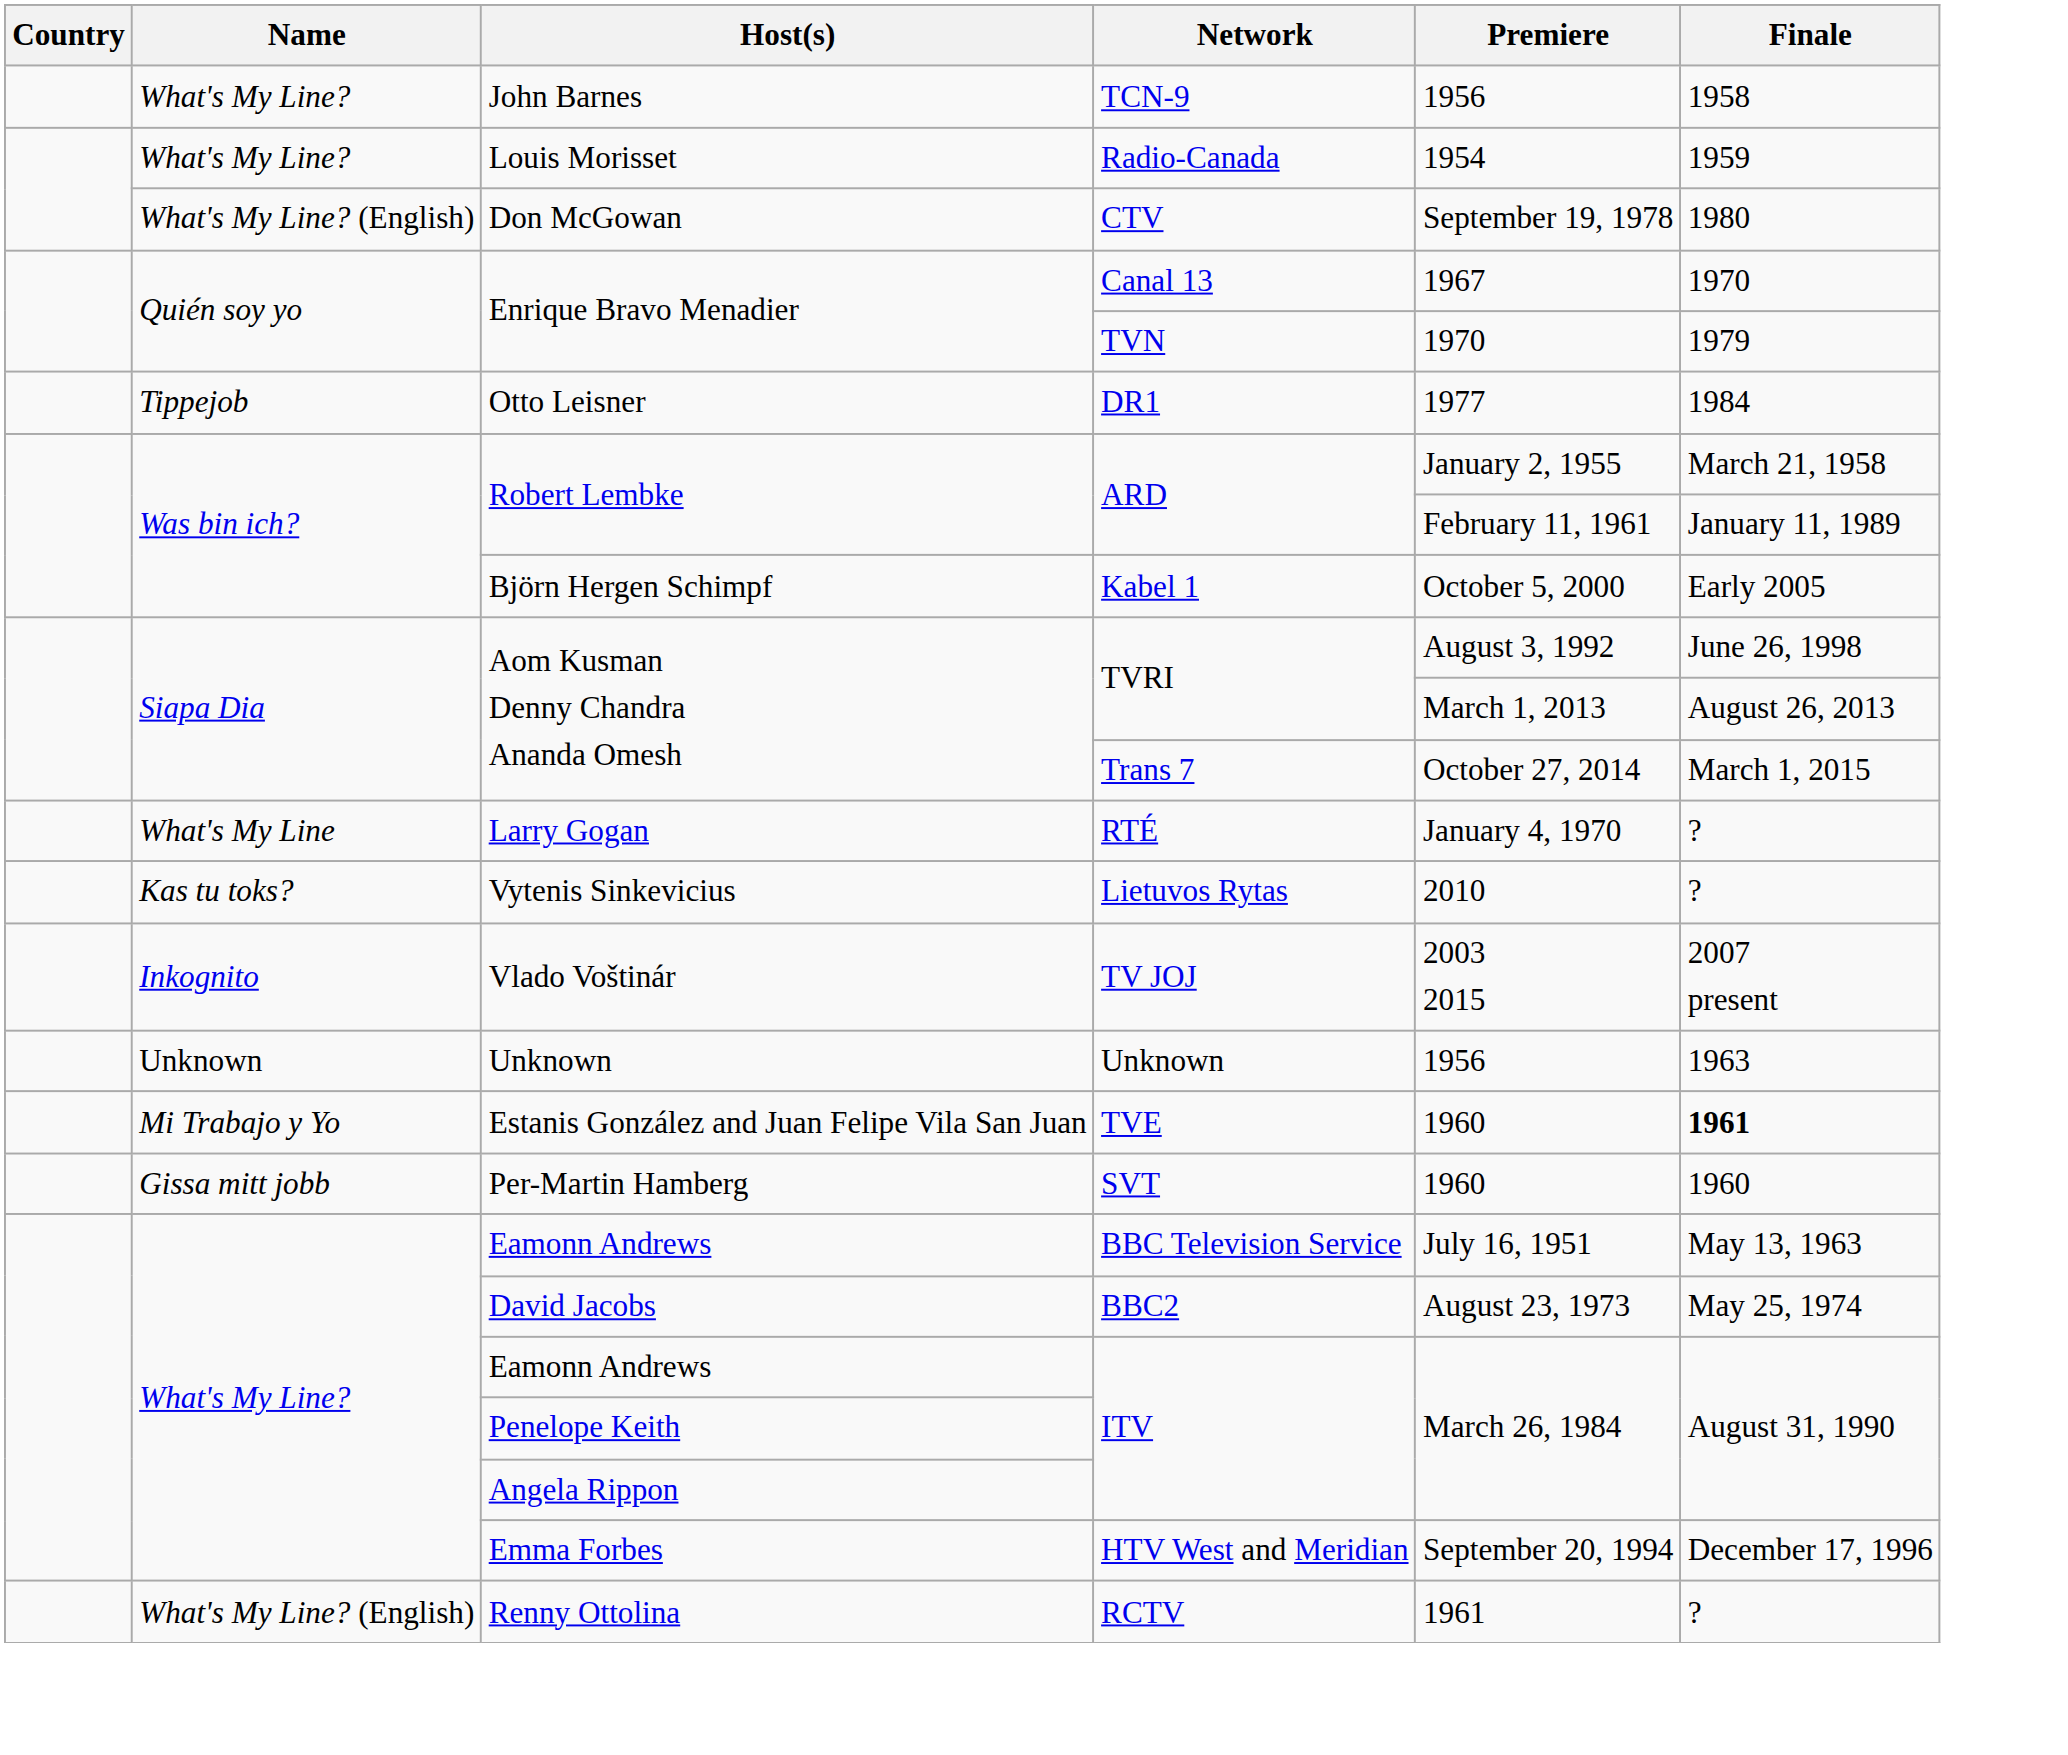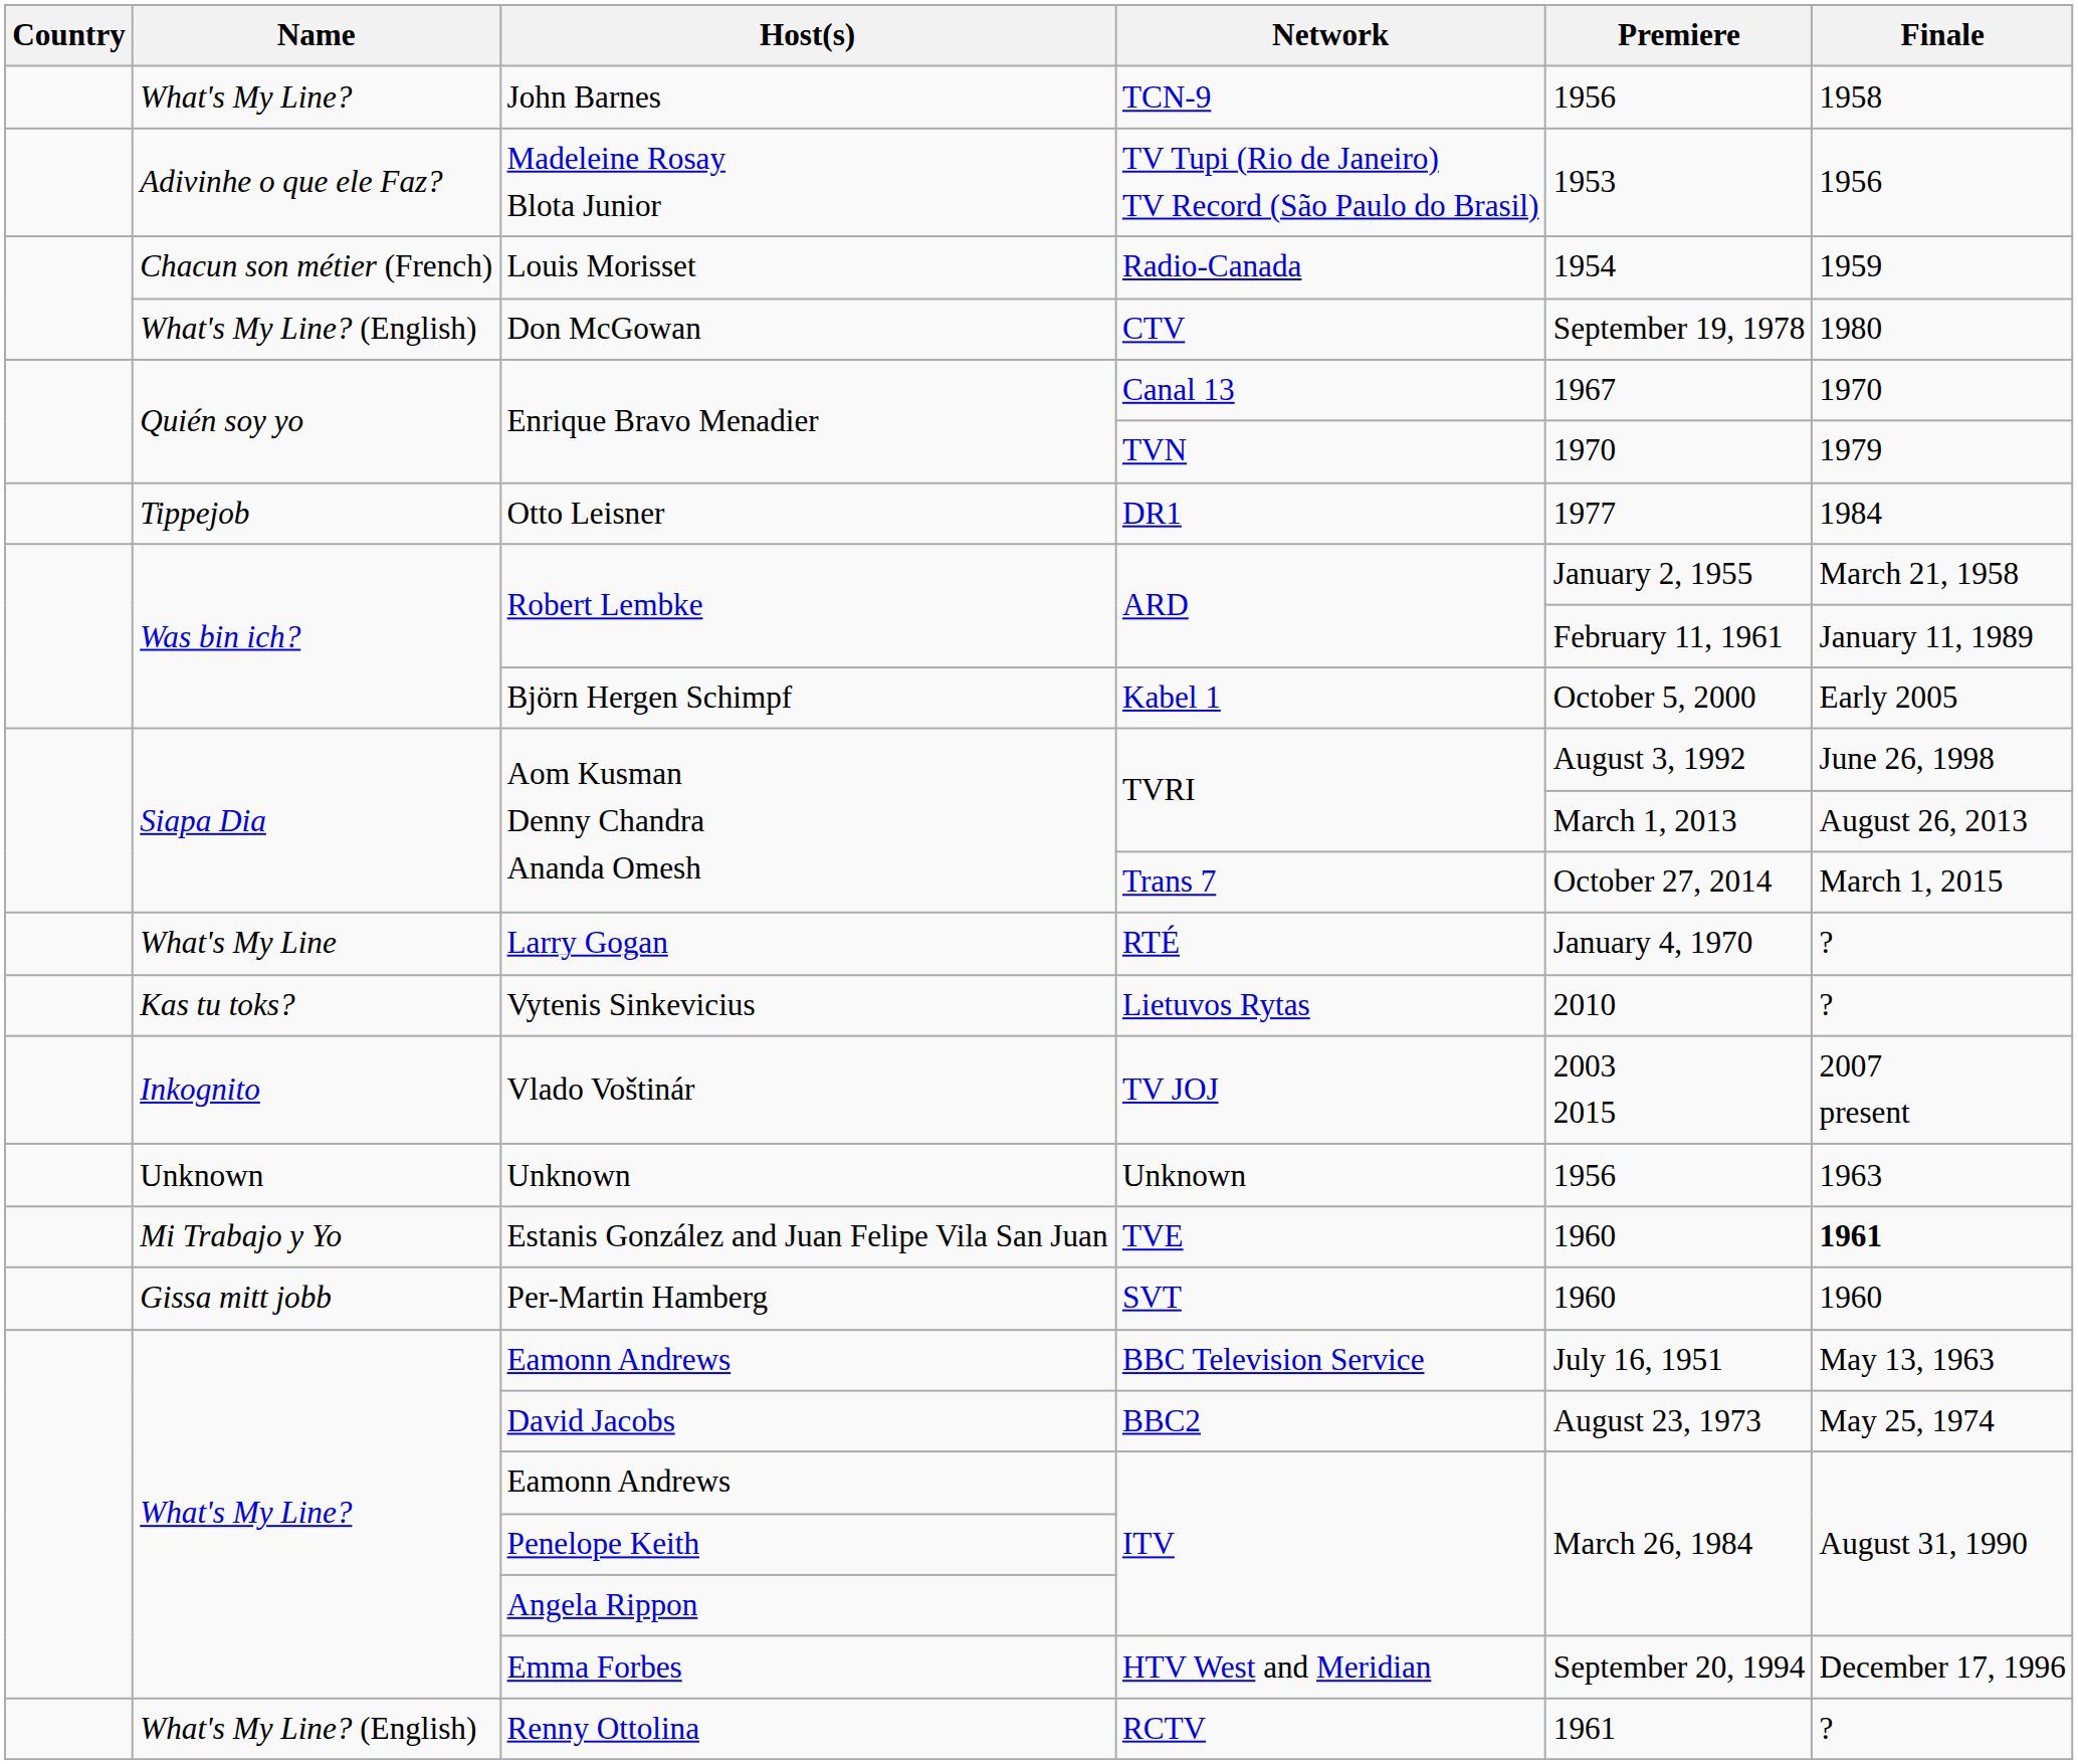 <table class="wikitable" style="font-size:1.00em; line-height:1.5em;">
 <tr>
 <th>Country</th>
 <th>Name</th>
 <th>Host(s)</th>
 <th>Network</th>
 <th>Premiere</th>
 <th>Finale</th>
 </tr>
 <tr>
 <td></td>
 <td><em>What's My Line?</em></td>
 <td>John Barnes</td>
 <td><a href='#'>TCN-9</a></td>
 <td>1956</td>
 <td>1958</td>
 </tr>
 <tr>
+<td></td>
+<td><em>Adivinhe o que ele Faz?</em></td>
+<td><a href='#'>Madeleine Rosay</a><br>Blota Junior</td>
+<td><a href='#'>TV Tupi (Rio de Janeiro)</a><br><a href='#'>TV Record (São Paulo do Brasil)</a></td>
+<td>1953</td>
+<td>1956</td>
+</tr>
+<tr>
 <td rowspan=2></td>
-<td><em>What's My Line?</em></td>
+<td><em>Chacun son métier</em> (French)</td>
 <td>Louis Morisset</td>
 <td><a href='#'>Radio-Canada</a></td>
 <td>1954</td>
 <td>1959</td>
 </tr>
 <tr>
 <td><em>What's My Line?</em> (English)</td>
 <td>Don McGowan</td>
 <td><a href='#'>CTV</a></td>
 <td>September 19, 1978</td>
 <td>1980</td>
 </tr>
 <tr>
 <td rowspan=2></td>
 <td rowspan=2><em>Quién soy yo</em></td>
 <td rowspan=2>Enrique Bravo Menadier</td>
 <td><a href='#'>Canal 13</a></td>
 <td>1967</td>
 <td>1970</td>
 </tr>
 <tr>
 <td><a href='#'>TVN</a></td>
 <td>1970</td>
 <td>1979</td>
 </tr>
 <tr>
 <td></td>
 <td><em>Tippejob</em></td>
 <td>Otto Leisner</td>
 <td><a href='#'>DR1</a></td>
 <td>1977</td>
 <td>1984</td>
 </tr>
 <tr>
 <td rowspan="3"></td>
 <td rowspan="3"><em><a href='#'>Was bin ich?</a></em></td>
 <td rowspan="2"><a href='#'>Robert Lembke</a></td>
 <td rowspan="2"><a href='#'>ARD</a></td>
 <td>January 2, 1955</td>
 <td>March 21, 1958</td>
 </tr>
 <tr>
 <td>February 11, 1961</td>
 <td>January 11, 1989</td>
 </tr>
 <tr>
 <td>Björn Hergen Schimpf</td>
 <td><a href='#'>Kabel 1</a></td>
 <td>October 5, 2000</td>
 <td>Early 2005</td>
 </tr>
 <tr>
 <td rowspan="3"></td>
 <td rowspan="3"><em><a href='#'>Siapa Dia</a></em></td>
 <td rowspan="3">Aom Kusman<br>Denny Chandra<br>Ananda Omesh</td>
 <td rowspan="2">TVRI</td>
 <td>August 3, 1992</td>
 <td>June 26, 1998</td>
 </tr>
 <tr>
 <td>March 1, 2013</td>
 <td>August 26, 2013</td>
 </tr>
 <tr>
 <td><a href='#'>Trans 7</a></td>
 <td>October 27, 2014</td>
 <td>March 1, 2015</td>
 </tr>
 <tr>
 <td></td>
 <td><em>What's My Line</em></td>
 <td><a href='#'>Larry Gogan</a></td>
 <td><a href='#'>RTÉ</a></td>
 <td>January 4, 1970</td>
 <td>?</td>
 </tr>
 <tr>
 <td></td>
 <td><em>Kas tu toks?</em></td>
 <td>Vytenis Sinkevicius</td>
 <td><a href='#'>Lietuvos Rytas</a></td>
 <td>2010</td>
 <td>?</td>
 </tr>
 <tr>
 <td></td>
 <td><em><a href='#'>Inkognito</a></em></td>
 <td>Vlado Voštinár</td>
 <td><a href='#'>TV JOJ</a></td>
 <td>2003<br>2015</td>
 <td>2007<br>present</td>
 </tr>
 <tr>
 <td></td>
 <td>Unknown</td>
 <td>Unknown</td>
 <td>Unknown</td>
 <td>1956</td>
 <td>1963</td>
 </tr>
 <tr>
 <td></td>
 <td><em>Mi Trabajo y Yo</em></td>
 <td>Estanis González and Juan Felipe Vila San Juan</td>
 <td><a href='#'>TVE</a></td>
 <td>1960</td>
 <td><strong>1961</strong></td>
 </tr>
 <tr>
 <td></td>
 <td><em>Gissa mitt jobb</em></td>
 <td>Per-Martin Hamberg</td>
 <td><a href='#'>SVT</a></td>
 <td>1960</td>
 <td>1960</td>
 </tr>
 <tr>
 <td rowspan="6"></td>
 <td rowspan="6"><em><a href='#'>What's My Line?</a></em></td>
 <td><a href='#'>Eamonn Andrews</a></td>
 <td><a href='#'>BBC Television Service</a></td>
 <td>July 16, 1951</td>
 <td>May 13, 1963</td>
 </tr>
 <tr>
 <td><a href='#'>David Jacobs</a></td>
 <td><a href='#'>BBC2</a></td>
 <td>August 23, 1973</td>
 <td>May 25, 1974</td>
 </tr>
 <tr>
 <td>Eamonn Andrews</td>
 <td rowspan="3"><a href='#'>ITV</a></td>
 <td rowspan="3">March 26, 1984</td>
 <td rowspan="3">August 31, 1990</td>
 </tr>
 <tr>
 <td><a href='#'>Penelope Keith</a></td>
 </tr>
 <tr>
 <td><a href='#'>Angela Rippon</a></td>
 </tr>
 <tr>
 <td><a href='#'>Emma Forbes</a></td>
 <td><a href='#'>HTV West</a> and <a href='#'>Meridian</a></td>
 <td>September 20, 1994</td>
 <td>December 17, 1996</td>
 </tr>
 <tr>
 <td></td>
 <td><em>What's My Line?</em> (English)</td>
 <td><a href='#'>Renny Ottolina</a></td>
 <td><a href='#'>RCTV</a></td>
 <td>1961</td>
 <td>?</td>
 </tr>
 </table>
